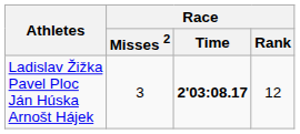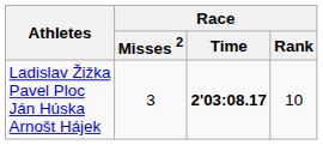 <table class="wikitable" border="1" style="font-size:90%">
 <tr>
 <th rowspan=2>Athletes</th>
 <th colspan=3>Race</th>
 </tr>
 <tr>
 <th>Misses <sup>2</sup></th>
 <th>Time</th>
 <th>Rank</th>
 </tr>
 <tr>
 <td><a href='#'>Ladislav Žižka</a><br><a href='#'>Pavel Ploc</a><br><a href='#'>Ján Húska</a><br><a href='#'>Arnošt Hájek</a></td>
 <td align=center>3</td>
 <td align=center><strong>2'03:08.17</strong></td>
-<td align=center>12</td>
+<td align=center>10</td>
 </tr>
 </table>
